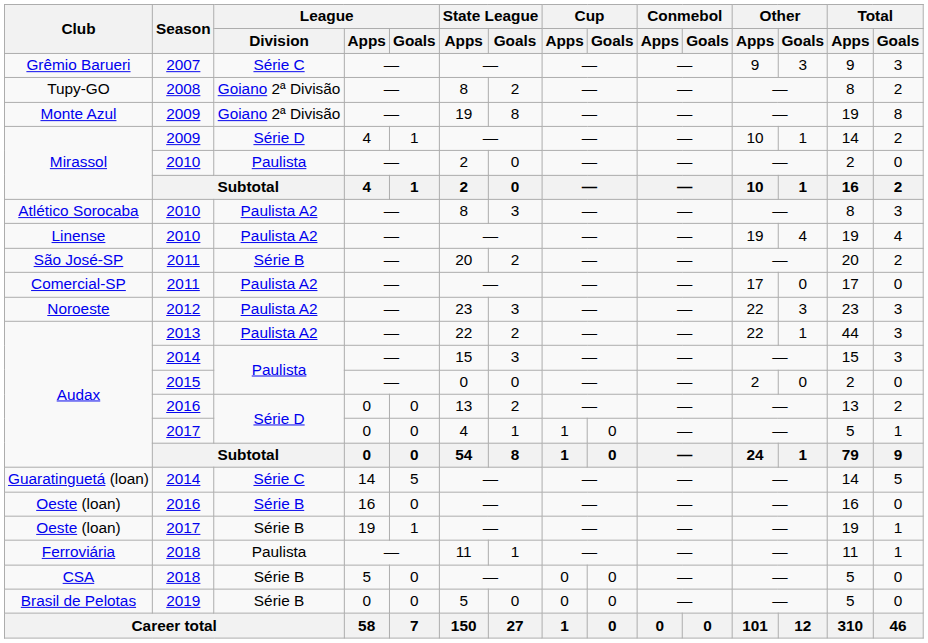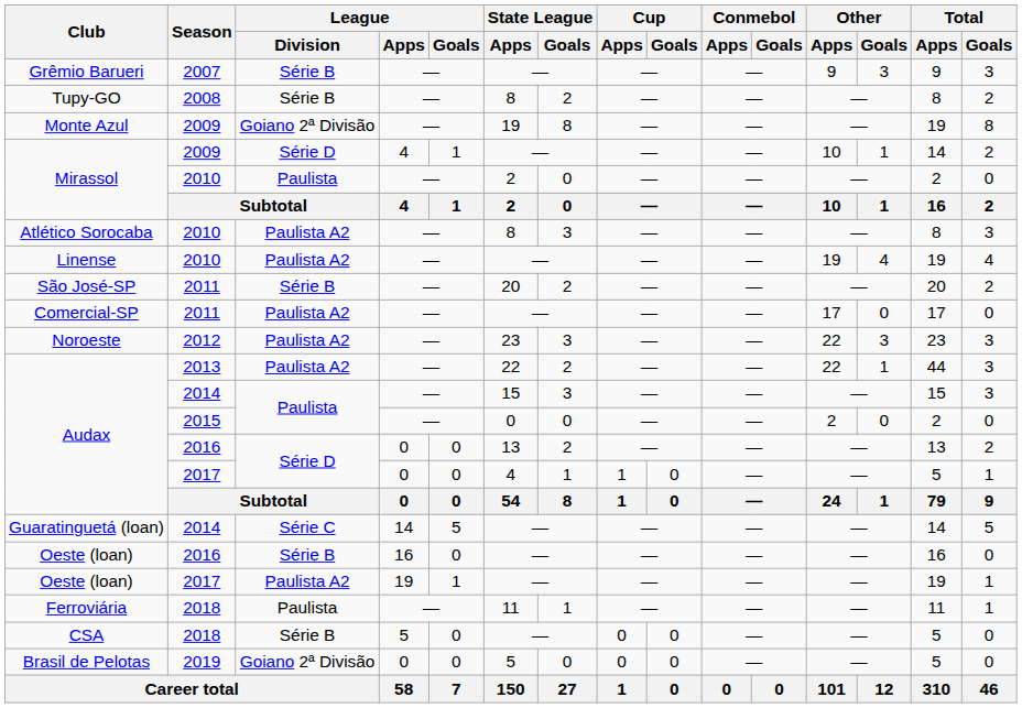 <table class="wikitable" style="text-align: center;">
 <tr>
 <th rowspan="2">Club</th>
 <th rowspan="2">Season</th>
 <th colspan="3">League</th>
 <th colspan="2">State League</th>
 <th colspan="2">Cup</th>
 <th colspan="2">Conmebol</th>
 <th colspan="2">Other</th>
 <th colspan="2">Total</th>
 </tr>
 <tr>
 <th>Division</th>
 <th>Apps</th>
 <th>Goals</th>
 <th>Apps</th>
 <th>Goals</th>
 <th>Apps</th>
 <th>Goals</th>
 <th>Apps</th>
 <th>Goals</th>
 <th>Apps</th>
 <th>Goals</th>
 <th>Apps</th>
 <th>Goals</th>
 </tr>
 <tr>
 <td valign="center"><a href='#'>Grêmio Barueri</a></td>
 <td><a href='#'>2007</a></td>
-<td><a href='#'>Série C</a></td>
+<td><a href='#'>Série B</a></td>
 <td colspan="2">—</td>
 <td colspan="2">—</td>
 <td colspan="2">—</td>
 <td colspan="2">—</td>
 <td>9</td>
 <td>3</td>
 <td>9</td>
 <td>3</td>
 </tr>
 <tr>
 <td valign="center">Tupy-GO</td>
 <td><a href='#'>2008</a></td>
-<td><a href='#'>Goiano</a> 2ª Divisão</td>
+<td>Série B</td>
 <td colspan="2">—</td>
 <td>8</td>
 <td>2</td>
 <td colspan="2">—</td>
 <td colspan="2">—</td>
 <td colspan="2">—</td>
 <td>8</td>
 <td>2</td>
 </tr>
 <tr>
 <td valign="center"><a href='#'>Monte Azul</a></td>
 <td><a href='#'>2009</a></td>
 <td><a href='#'>Goiano</a> 2ª Divisão</td>
 <td colspan="2">—</td>
 <td>19</td>
 <td>8</td>
 <td colspan="2">—</td>
 <td colspan="2">—</td>
 <td colspan="2">—</td>
 <td>19</td>
 <td>8</td>
 </tr>
 <tr>
 <td rowspan=3 valign="center"><a href='#'>Mirassol</a></td>
 <td><a href='#'>2009</a></td>
 <td><a href='#'>Série D</a></td>
 <td>4</td>
 <td>1</td>
 <td colspan="2">—</td>
 <td colspan="2">—</td>
 <td colspan="2">—</td>
 <td>10</td>
 <td>1</td>
 <td>14</td>
 <td>2</td>
 </tr>
 <tr>
 <td><a href='#'>2010</a></td>
 <td><a href='#'>Paulista</a></td>
 <td colspan="2">—</td>
 <td>2</td>
 <td>0</td>
 <td colspan="2">—</td>
 <td colspan="2">—</td>
 <td colspan="2">—</td>
 <td>2</td>
 <td>0</td>
 </tr>
 <tr>
 <th colspan="2">Subtotal</th>
 <th>4</th>
 <th>1</th>
 <th>2</th>
 <th>0</th>
 <th colspan="2">—</th>
 <th colspan="2">—</th>
 <th>10</th>
 <th>1</th>
 <th>16</th>
 <th>2</th>
 </tr>
 <tr>
 <td valign="center"><a href='#'>Atlético Sorocaba</a></td>
 <td><a href='#'>2010</a></td>
 <td><a href='#'>Paulista A2</a></td>
 <td colspan="2">—</td>
 <td>8</td>
 <td>3</td>
 <td colspan="2">—</td>
 <td colspan="2">—</td>
 <td colspan="2">—</td>
 <td>8</td>
 <td>3</td>
 </tr>
 <tr>
 <td valign="center"><a href='#'>Linense</a></td>
 <td><a href='#'>2010</a></td>
 <td><a href='#'>Paulista A2</a></td>
 <td colspan="2">—</td>
 <td colspan="2">—</td>
 <td colspan="2">—</td>
 <td colspan="2">—</td>
 <td>19</td>
 <td>4</td>
 <td>19</td>
 <td>4</td>
 </tr>
 <tr>
 <td valign="center"><a href='#'>São José-SP</a></td>
 <td><a href='#'>2011</a></td>
 <td><a href='#'>Série B</a></td>
 <td colspan="2">—</td>
 <td>20</td>
 <td>2</td>
 <td colspan="2">—</td>
 <td colspan="2">—</td>
 <td colspan="2">—</td>
 <td>20</td>
 <td>2</td>
 </tr>
 <tr>
 <td valign="center"><a href='#'>Comercial-SP</a></td>
 <td><a href='#'>2011</a></td>
 <td><a href='#'>Paulista A2</a></td>
 <td colspan="2">—</td>
 <td colspan="2">—</td>
 <td colspan="2">—</td>
 <td colspan="2">—</td>
 <td>17</td>
 <td>0</td>
 <td>17</td>
 <td>0</td>
 </tr>
 <tr>
 <td valign="center"><a href='#'>Noroeste</a></td>
 <td><a href='#'>2012</a></td>
 <td><a href='#'>Paulista A2</a></td>
 <td colspan="2">—</td>
 <td>23</td>
 <td>3</td>
 <td colspan="2">—</td>
 <td colspan="2">—</td>
 <td>22</td>
 <td>3</td>
 <td>23</td>
 <td>3</td>
 </tr>
 <tr>
 <td rowspan=6 valign="center"><a href='#'>Audax</a></td>
 <td><a href='#'>2013</a></td>
 <td><a href='#'>Paulista A2</a></td>
 <td colspan="2">—</td>
 <td>22</td>
 <td>2</td>
 <td colspan="2">—</td>
 <td colspan="2">—</td>
 <td>22</td>
 <td>1</td>
 <td>44</td>
 <td>3</td>
 </tr>
 <tr>
 <td><a href='#'>2014</a></td>
 <td rowspan=2><a href='#'>Paulista</a></td>
 <td colspan="2">—</td>
 <td>15</td>
 <td>3</td>
 <td colspan="2">—</td>
 <td colspan="2">—</td>
 <td colspan="2">—</td>
 <td>15</td>
 <td>3</td>
 </tr>
 <tr>
 <td><a href='#'>2015</a></td>
 <td colspan="2">—</td>
 <td>0</td>
 <td>0</td>
 <td colspan="2">—</td>
 <td colspan="2">—</td>
 <td>2</td>
 <td>0</td>
 <td>2</td>
 <td>0</td>
 </tr>
 <tr>
 <td><a href='#'>2016</a></td>
 <td rowspan="2"><a href='#'>Série D</a></td>
 <td>0</td>
 <td>0</td>
 <td>13</td>
 <td>2</td>
 <td colspan="2">—</td>
 <td colspan="2">—</td>
 <td colspan="2">—</td>
 <td>13</td>
 <td>2</td>
 </tr>
 <tr>
 <td><a href='#'>2017</a></td>
 <td>0</td>
 <td>0</td>
 <td>4</td>
 <td>1</td>
 <td>1</td>
 <td>0</td>
 <td colspan="2">—</td>
 <td colspan="2">—</td>
 <td>5</td>
 <td>1</td>
 </tr>
 <tr>
 <th colspan="2">Subtotal</th>
 <th>0</th>
 <th>0</th>
 <th>54</th>
 <th>8</th>
 <th>1</th>
 <th>0</th>
 <th colspan="2">—</th>
 <th>24</th>
 <th>1</th>
 <th>79</th>
 <th>9</th>
 </tr>
 <tr>
 <td valign="center"><a href='#'>Guaratinguetá</a> (loan)</td>
 <td><a href='#'>2014</a></td>
 <td><a href='#'>Série C</a></td>
 <td>14</td>
 <td>5</td>
 <td colspan="2">—</td>
 <td colspan="2">—</td>
 <td colspan="2">—</td>
 <td colspan="2">—</td>
 <td>14</td>
 <td>5</td>
 </tr>
 <tr>
 <td valign="center"><a href='#'>Oeste</a> (loan)</td>
 <td><a href='#'>2016</a></td>
 <td><a href='#'>Série B</a></td>
 <td>16</td>
 <td>0</td>
 <td colspan="2">—</td>
 <td colspan="2">—</td>
 <td colspan="2">—</td>
 <td colspan="2">—</td>
 <td>16</td>
 <td>0</td>
 </tr>
 <tr>
 <td valign="center"><a href='#'>Oeste</a> (loan)</td>
 <td><a href='#'>2017</a></td>
-<td>Série B</td>
+<td><a href='#'>Paulista A2</a></td>
 <td>19</td>
 <td>1</td>
 <td colspan="2">—</td>
 <td colspan="2">—</td>
 <td colspan="2">—</td>
 <td colspan="2">—</td>
 <td>19</td>
 <td>1</td>
 </tr>
 <tr>
 <td valign="center"><a href='#'>Ferroviária</a></td>
 <td><a href='#'>2018</a></td>
 <td>Paulista</td>
 <td colspan="2">—</td>
 <td>11</td>
 <td>1</td>
 <td colspan="2">—</td>
 <td colspan="2">—</td>
 <td colspan="2">—</td>
 <td>11</td>
 <td>1</td>
 </tr>
 <tr>
 <td valign="center"><a href='#'>CSA</a></td>
 <td><a href='#'>2018</a></td>
 <td>Série B</td>
 <td>5</td>
 <td>0</td>
 <td colspan="2">—</td>
 <td>0</td>
 <td>0</td>
 <td colspan="2">—</td>
 <td colspan="2">—</td>
 <td>5</td>
 <td>0</td>
 </tr>
 <tr>
 <td valign="center"><a href='#'>Brasil de Pelotas</a></td>
 <td><a href='#'>2019</a></td>
-<td>Série B</td>
+<td><a href='#'>Goiano</a> 2ª Divisão</td>
 <td>0</td>
 <td>0</td>
 <td>5</td>
 <td>0</td>
 <td>0</td>
 <td>0</td>
 <td colspan="2">—</td>
 <td colspan="2">—</td>
 <td>5</td>
 <td>0</td>
 </tr>
 <tr>
 <th colspan="3"><strong>Career total</strong></th>
 <th>58</th>
 <th>7</th>
 <th>150</th>
 <th>27</th>
 <th>1</th>
 <th>0</th>
 <th>0</th>
 <th>0</th>
 <th>101</th>
 <th>12</th>
 <th>310</th>
 <th>46</th>
 </tr>
 </table>
